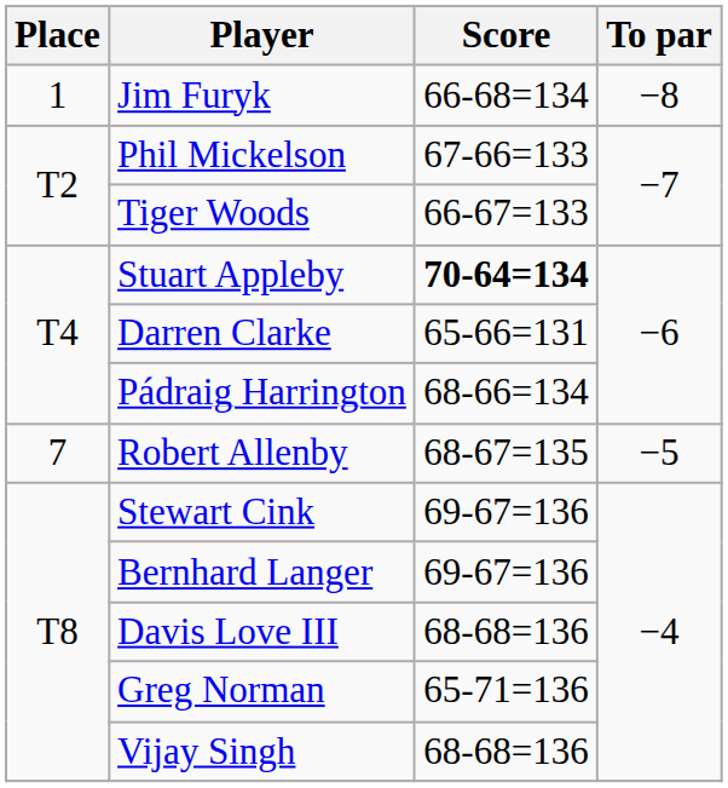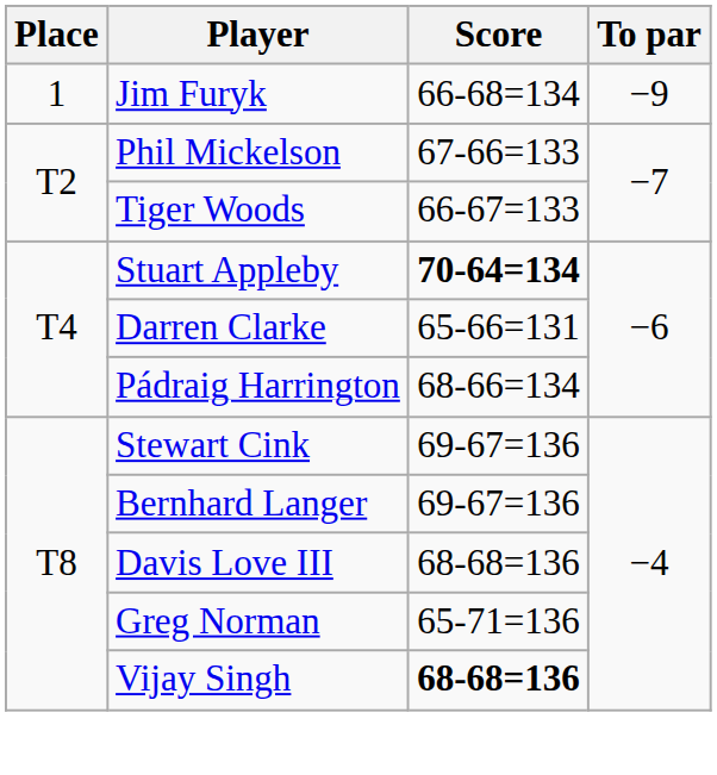 <table class="wikitable">
 <tr>
 <th>Place</th>
 <th>Player</th>
 <th>Score</th>
 <th>To par</th>
 </tr>
 <tr>
 <td align=center>1</td>
 <td> <a href='#'>Jim Furyk</a></td>
 <td align=center>66-68=134</td>
-<td align=center>−8</td>
+<td align=center>−9</td>
 </tr>
 <tr>
 <td rowspan="2" align=center>T2</td>
 <td> <a href='#'>Phil Mickelson</a></td>
 <td align=center>67-66=133</td>
 <td rowspan="2" align=center>−7</td>
 </tr>
 <tr>
 <td> <a href='#'>Tiger Woods</a></td>
 <td align=center>66-67=133</td>
 </tr>
 <tr>
 <td rowspan="3" align=center>T4</td>
 <td> <a href='#'>Stuart Appleby</a></td>
 <td align=center><strong>70-64=134</strong></td>
 <td rowspan="3" align=center>−6</td>
 </tr>
 <tr>
 <td> <a href='#'>Darren Clarke</a></td>
 <td align=center>65-66=131</td>
 </tr>
 <tr>
 <td> <a href='#'>Pádraig Harrington</a></td>
 <td align=center>68-66=134</td>
 </tr>
 <tr>
-<td align=center>7</td>
-<td> <a href='#'>Robert Allenby</a></td>
-<td align=center>68-67=135</td>
-<td align=center>−5</td>
-</tr>
-<tr>
 <td rowspan="5" align=center>T8</td>
 <td> <a href='#'>Stewart Cink</a></td>
 <td align=center>69-67=136</td>
 <td rowspan="5" align=center>−4</td>
 </tr>
 <tr>
 <td> <a href='#'>Bernhard Langer</a></td>
 <td align=center>69-67=136</td>
 </tr>
 <tr>
 <td> <a href='#'>Davis Love III</a></td>
 <td align=center>68-68=136</td>
 </tr>
 <tr>
 <td> <a href='#'>Greg Norman</a></td>
 <td align=center>65-71=136</td>
 </tr>
 <tr>
 <td> <a href='#'>Vijay Singh</a></td>
-<td align=center>68-68=136</td>
+<td align=center><strong>68-68=136</strong></td>
 </tr>
 </table>
